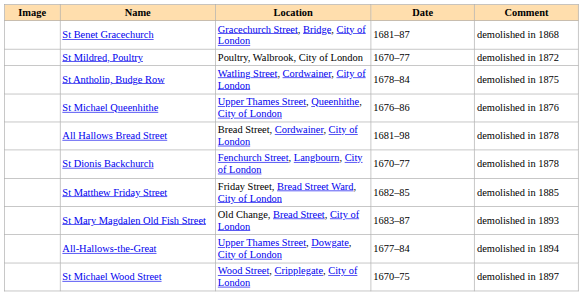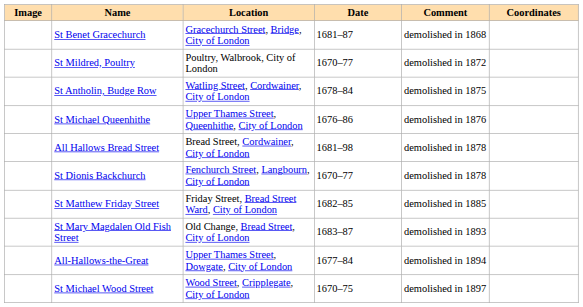 <table class="wikitable sortable" style="width:100%; background:#fff;">
 <tr>
 <th width="5%" align="left" style="background:#ffdead;" class="unsortable">Image</th>
 <th width="15%" align="left" style="background:#ffdead;">Name</th>
 <th width="15%" align="left" style="background:#ffdead;">Location</th>
 <th width="10%" align="left" style="background:#ffdead;">Date</th>
 <th width="10%" align="left" style="background:#ffdead;">Comment</th>
+<th width="10%" align="left" style="background:#ffdead;">Coordinates</th>
 </tr>
 <tr>
 <td></td>
 <td><a href='#'>St Benet Gracechurch</a></td>
 <td><a href='#'>Gracechurch Street</a>, <a href='#'>Bridge</a>, <a href='#'>City of London</a></td>
 <td>1681–87</td>
 <td>demolished in 1868</td>
+<td></td>
 </tr>
 <tr>
 <td></td>
 <td><a href='#'>St Mildred, Poultry</a></td>
 <td>Poultry, Walbrook, City of London</td>
 <td>1670–77</td>
 <td>demolished in 1872</td>
+<td></td>
 </tr>
 <tr>
 <td></td>
 <td><a href='#'>St Antholin, Budge Row</a></td>
 <td><a href='#'>Watling Street</a>, <a href='#'>Cordwainer</a>, <a href='#'>City of London</a></td>
 <td>1678–84</td>
 <td>demolished in 1875</td>
+<td></td>
 </tr>
 <tr>
 <td></td>
 <td><a href='#'>St Michael Queenhithe</a></td>
 <td><a href='#'>Upper Thames Street</a>, <a href='#'>Queenhithe</a>, <a href='#'>City of London</a></td>
 <td>1676–86</td>
 <td>demolished in 1876</td>
+<td></td>
 </tr>
 <tr>
 <td></td>
 <td><a href='#'>All Hallows Bread Street</a></td>
 <td>Bread Street, <a href='#'>Cordwainer</a>, <a href='#'>City of London</a></td>
 <td>1681–98</td>
 <td>demolished in 1878</td>
+<td></td>
 </tr>
 <tr>
 <td></td>
 <td><a href='#'>St Dionis Backchurch</a></td>
 <td><a href='#'>Fenchurch Street</a>, <a href='#'>Langbourn</a>, <a href='#'>City of London</a></td>
 <td>1670–77</td>
 <td>demolished in 1878</td>
+<td></td>
 </tr>
 <tr>
 <td></td>
 <td><a href='#'>St Matthew Friday Street</a></td>
 <td>Friday Street, <a href='#'>Bread Street Ward</a>, <a href='#'>City of London</a></td>
 <td>1682–85</td>
 <td>demolished in 1885</td>
+<td></td>
 </tr>
 <tr>
 <td></td>
 <td><a href='#'>St Mary Magdalen Old Fish Street</a></td>
 <td>Old Change, <a href='#'>Bread Street</a>, <a href='#'>City of London</a></td>
 <td>1683–87</td>
 <td>demolished in 1893</td>
+<td></td>
 </tr>
 <tr>
 <td></td>
 <td><a href='#'>All-Hallows-the-Great</a></td>
 <td><a href='#'>Upper Thames Street</a>, <a href='#'>Dowgate</a>, <a href='#'>City of London</a></td>
 <td>1677–84</td>
 <td>demolished in 1894</td>
+<td></td>
 </tr>
 <tr>
 <td></td>
 <td><a href='#'>St Michael Wood Street</a></td>
 <td><a href='#'>Wood Street</a>, <a href='#'>Cripplegate</a>, <a href='#'>City of London</a></td>
 <td>1670–75</td>
 <td>demolished in 1897</td>
+<td></td>
 </tr>
 </table>
